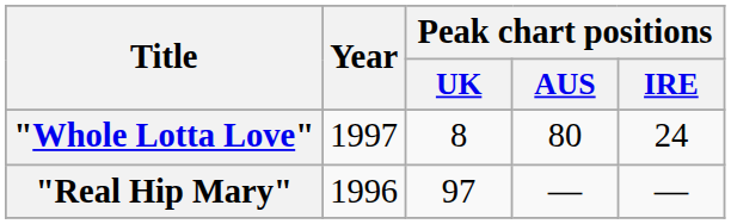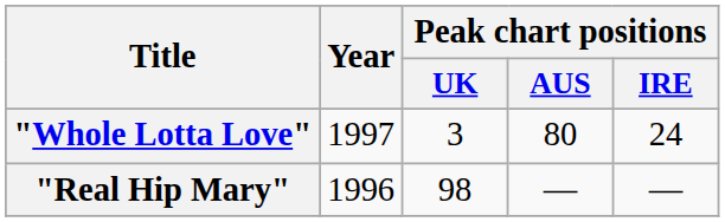 <table class="wikitable plainrowheaders" style="text-align:center;">
 <tr>
 <th scope="col" rowspan="2">Title</th>
 <th scope="col" rowspan="2">Year</th>
 <th scope="col" colspan="3">Peak chart positions</th>
 </tr>
 <tr>
 <th scope="col" style="width:3em;font-size:90%;"><a href='#'>UK</a><br></th>
 <th scope="col" style="width:3em;font-size:90%;"><a href='#'>AUS</a><br></th>
 <th scope="col" style="width:3em;font-size:90%;"><a href='#'>IRE</a><br></th>
 </tr>
 <tr>
 <th scope="row">"<a href='#'>Whole Lotta Love</a>"</th>
 <td>1997</td>
-<td>8</td>
+<td>3</td>
 <td>80</td>
 <td>24</td>
 </tr>
 <tr>
 <th scope="row">"Real Hip Mary"</th>
 <td>1996</td>
-<td>97</td>
+<td>98</td>
 <td>—</td>
 <td>—</td>
 </tr>
 </table>
